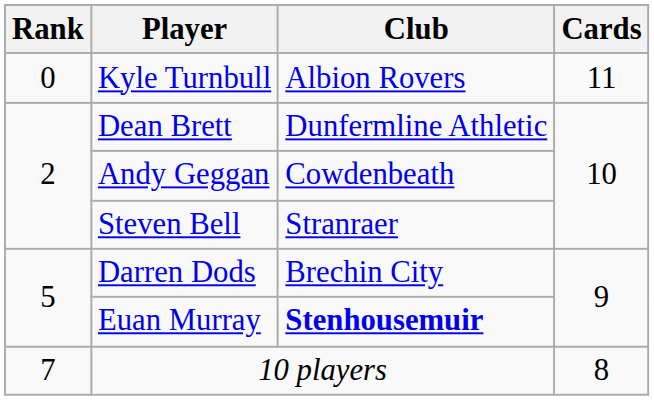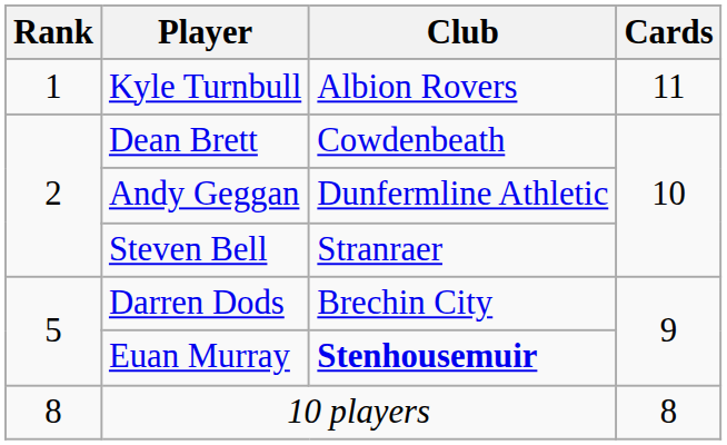 <table class="wikitable" style="text-align:center">
 <tr>
 <th>Rank</th>
 <th>Player</th>
 <th>Club</th>
 <th>Cards</th>
 </tr>
 <tr>
-<td>0</td>
+<td>1</td>
 <td align="left"> <a href='#'>Kyle Turnbull</a></td>
 <td align="left"><a href='#'>Albion Rovers</a></td>
 <td>11</td>
 </tr>
 <tr>
 <td rowspan="3">2</td>
 <td align="left"> <a href='#'>Dean Brett</a></td>
-<td align="left"><a href='#'>Dunfermline Athletic</a></td>
+<td align="left"><a href='#'>Cowdenbeath</a></td>
 <td rowspan="3">10</td>
 </tr>
 <tr>
 <td align="left"> <a href='#'>Andy Geggan</a></td>
-<td align="left"><a href='#'>Cowdenbeath</a></td>
+<td align="left"><a href='#'>Dunfermline Athletic</a></td>
 </tr>
 <tr>
 <td align="left"> <a href='#'>Steven Bell</a></td>
 <td align="left"><a href='#'>Stranraer</a></td>
 </tr>
 <tr>
 <td rowspan="2">5</td>
 <td align="left"> <a href='#'>Darren Dods</a></td>
 <td align="left"><a href='#'>Brechin City</a></td>
 <td rowspan="2">9</td>
 </tr>
 <tr>
 <td align="left"> <a href='#'>Euan Murray</a></td>
 <td align="left"><strong><a href='#'>Stenhousemuir</a></strong></td>
 </tr>
 <tr>
-<td>7</td>
+<td>8</td>
 <td colspan="2"><em>10 players</em></td>
 <td>8</td>
 </tr>
 </table>
